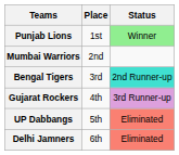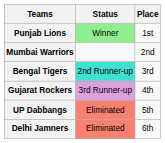 <table class="wikitable sortable" style=" text-align:center; font-size:85%; line-height:25px; width:auto;">
 <tr>
 <th>Teams</th>
+<th>Status</th>
 <th>Place</th>
-<th>Status</th>
 </tr>
 <tr>
 <th>Punjab Lions</th>
+<td style="background:lightgreen ">Winner</td>
 <td>1st</td>
-<td style="background:lightgreen ">Winner</td>
 </tr>
 <tr>
 <th>Mumbai Warriors</th>
+<td></td>
 <td>2nd</td>
-<td></td>
 </tr>
 <tr>
 <th>Bengal Tigers</th>
+<td style="background: turquoise;">2nd Runner-up</td>
 <td>3rd</td>
-<td style="background: turquoise;">2nd Runner-up</td>
 </tr>
 <tr>
 <th>Gujarat Rockers</th>
+<td style="background:#DDA0DD;">3rd Runner-up</td>
 <td>4th</td>
-<td style="background:#DDA0DD;">3rd Runner-up</td>
 </tr>
 <tr>
 <th>UP Dabbangs</th>
+<td bgcolor=salmon>Eliminated</td>
 <td>5th</td>
-<td bgcolor=salmon>Eliminated</td>
 </tr>
 <tr>
 <th>Delhi Jamners</th>
+<td bgcolor=salmon>Eliminated</td>
 <td>6th</td>
-<td bgcolor=salmon>Eliminated</td>
 </tr>
 </table>
